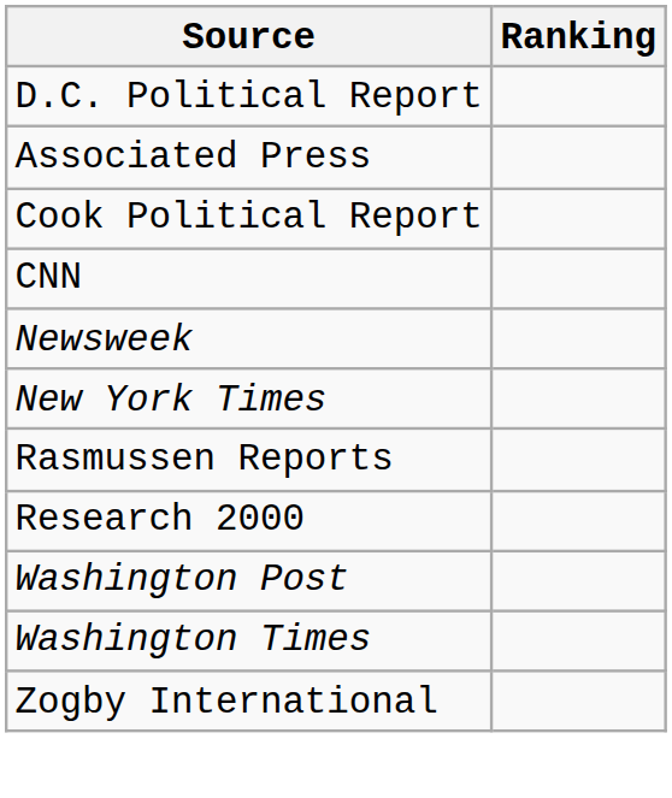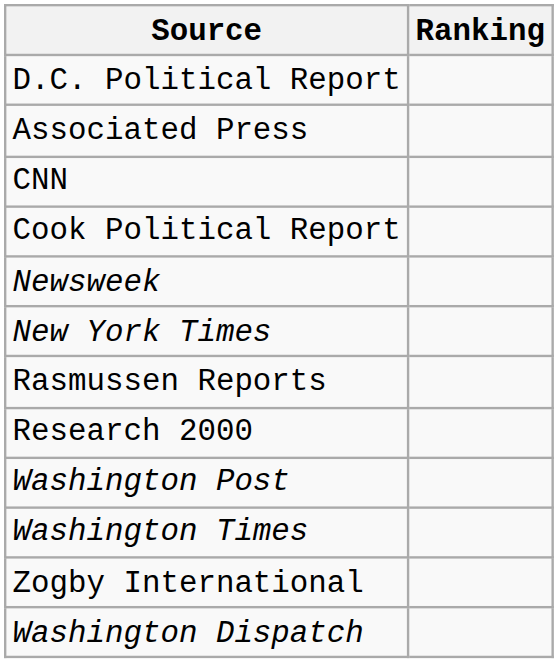 <table class="wikitable">
 <tr>
 <th>Source</th>
 <th>Ranking</th>
 </tr>
 <tr>
 <td>D.C. Political Report</td>
 <td></td>
 </tr>
 <tr>
 <td>Associated Press</td>
 <td></td>
 </tr>
 <tr>
-<td>Cook Political Report</td>
+<td>CNN</td>
 <td></td>
 </tr>
 <tr>
-<td>CNN</td>
+<td>Cook Political Report</td>
 <td></td>
 </tr>
 <tr>
 <td><em>Newsweek</em></td>
 <td></td>
 </tr>
 <tr>
 <td><em>New York Times</em></td>
 <td></td>
 </tr>
 <tr>
 <td>Rasmussen Reports</td>
 <td></td>
 </tr>
 <tr>
 <td>Research 2000</td>
 <td></td>
 </tr>
 <tr>
 <td><em>Washington Post</em></td>
 <td></td>
 </tr>
 <tr>
 <td><em>Washington Times</em></td>
 <td></td>
 </tr>
 <tr>
 <td>Zogby International</td>
 <td></td>
 </tr>
+<tr>
+<td><em>Washington Dispatch</em></td>
+<td></td>
+</tr>
 </table>
